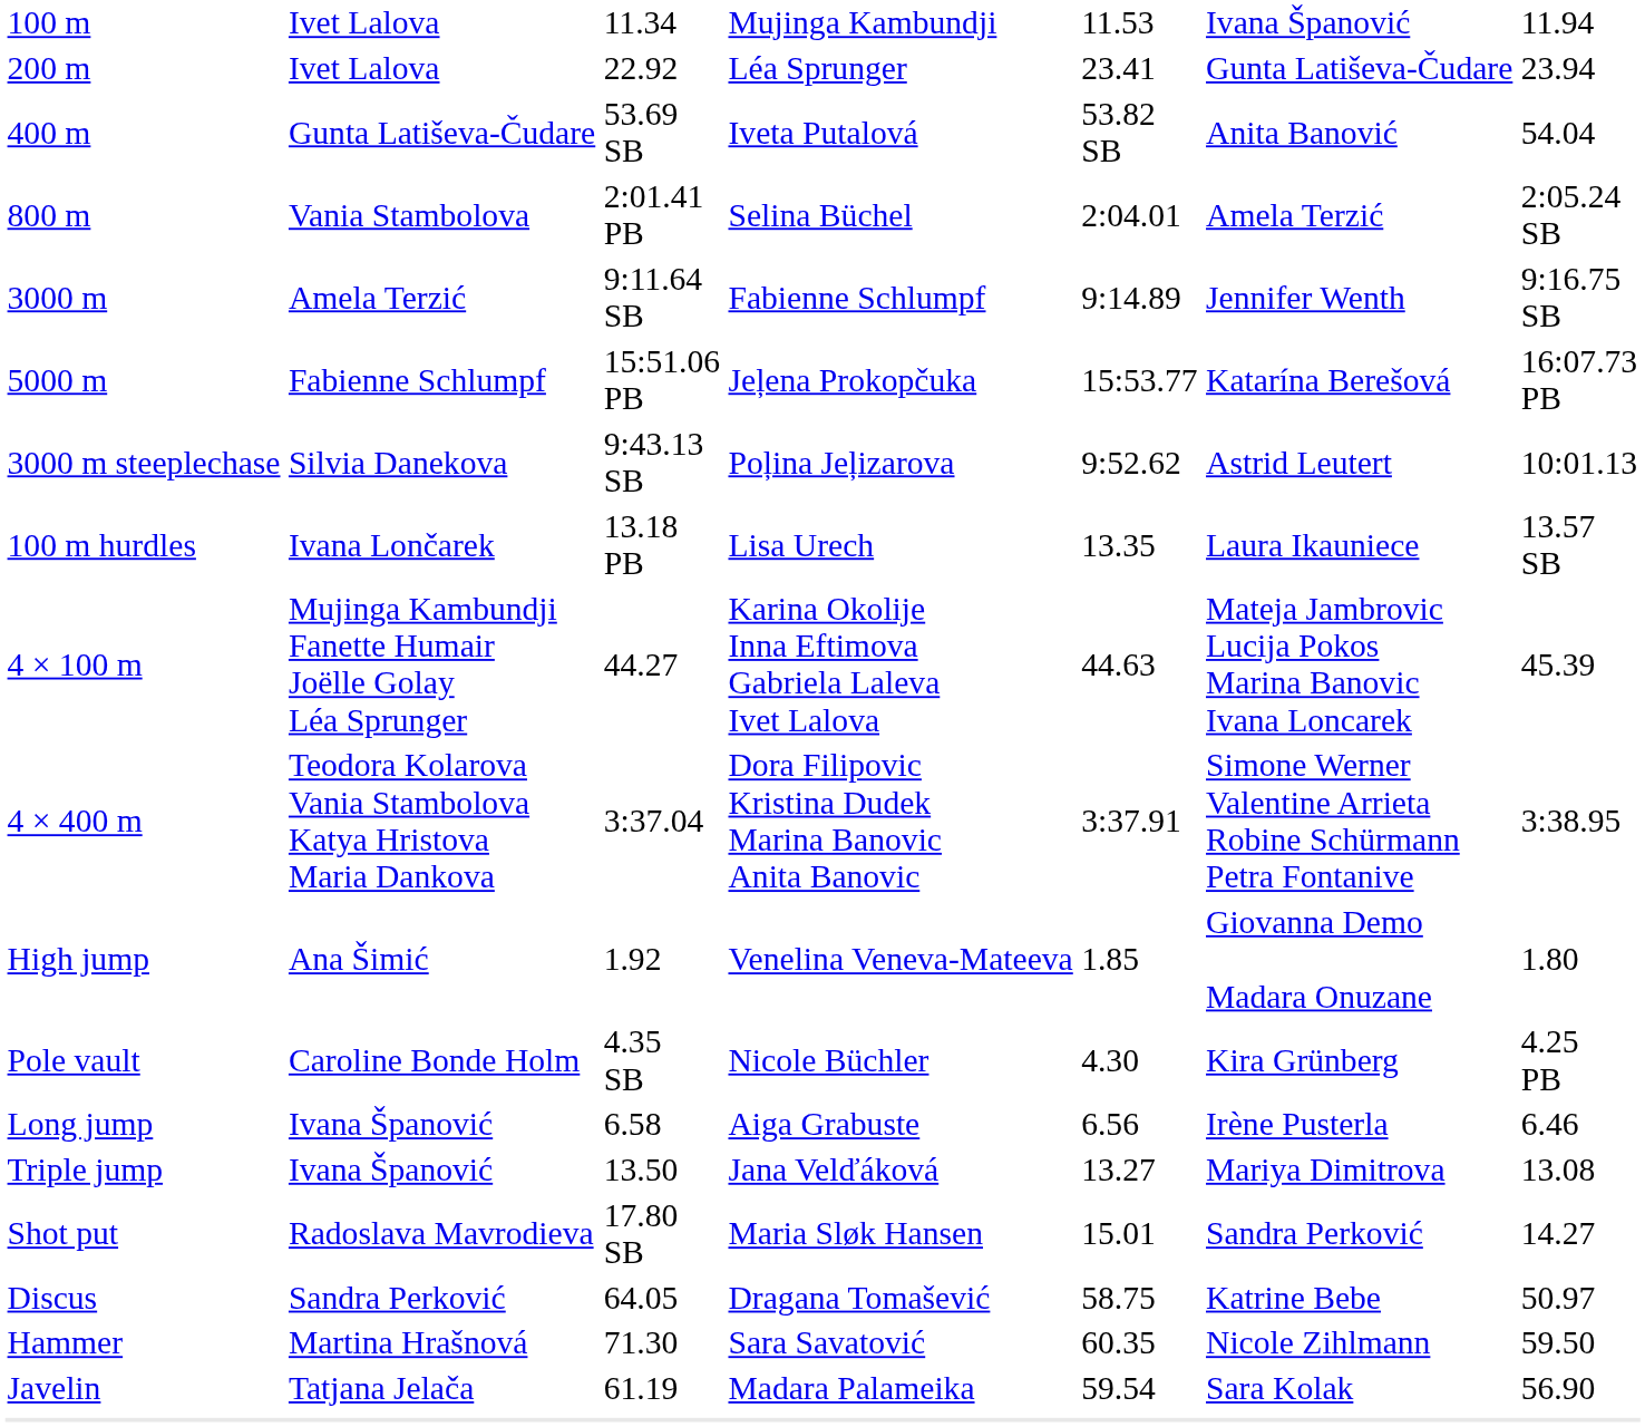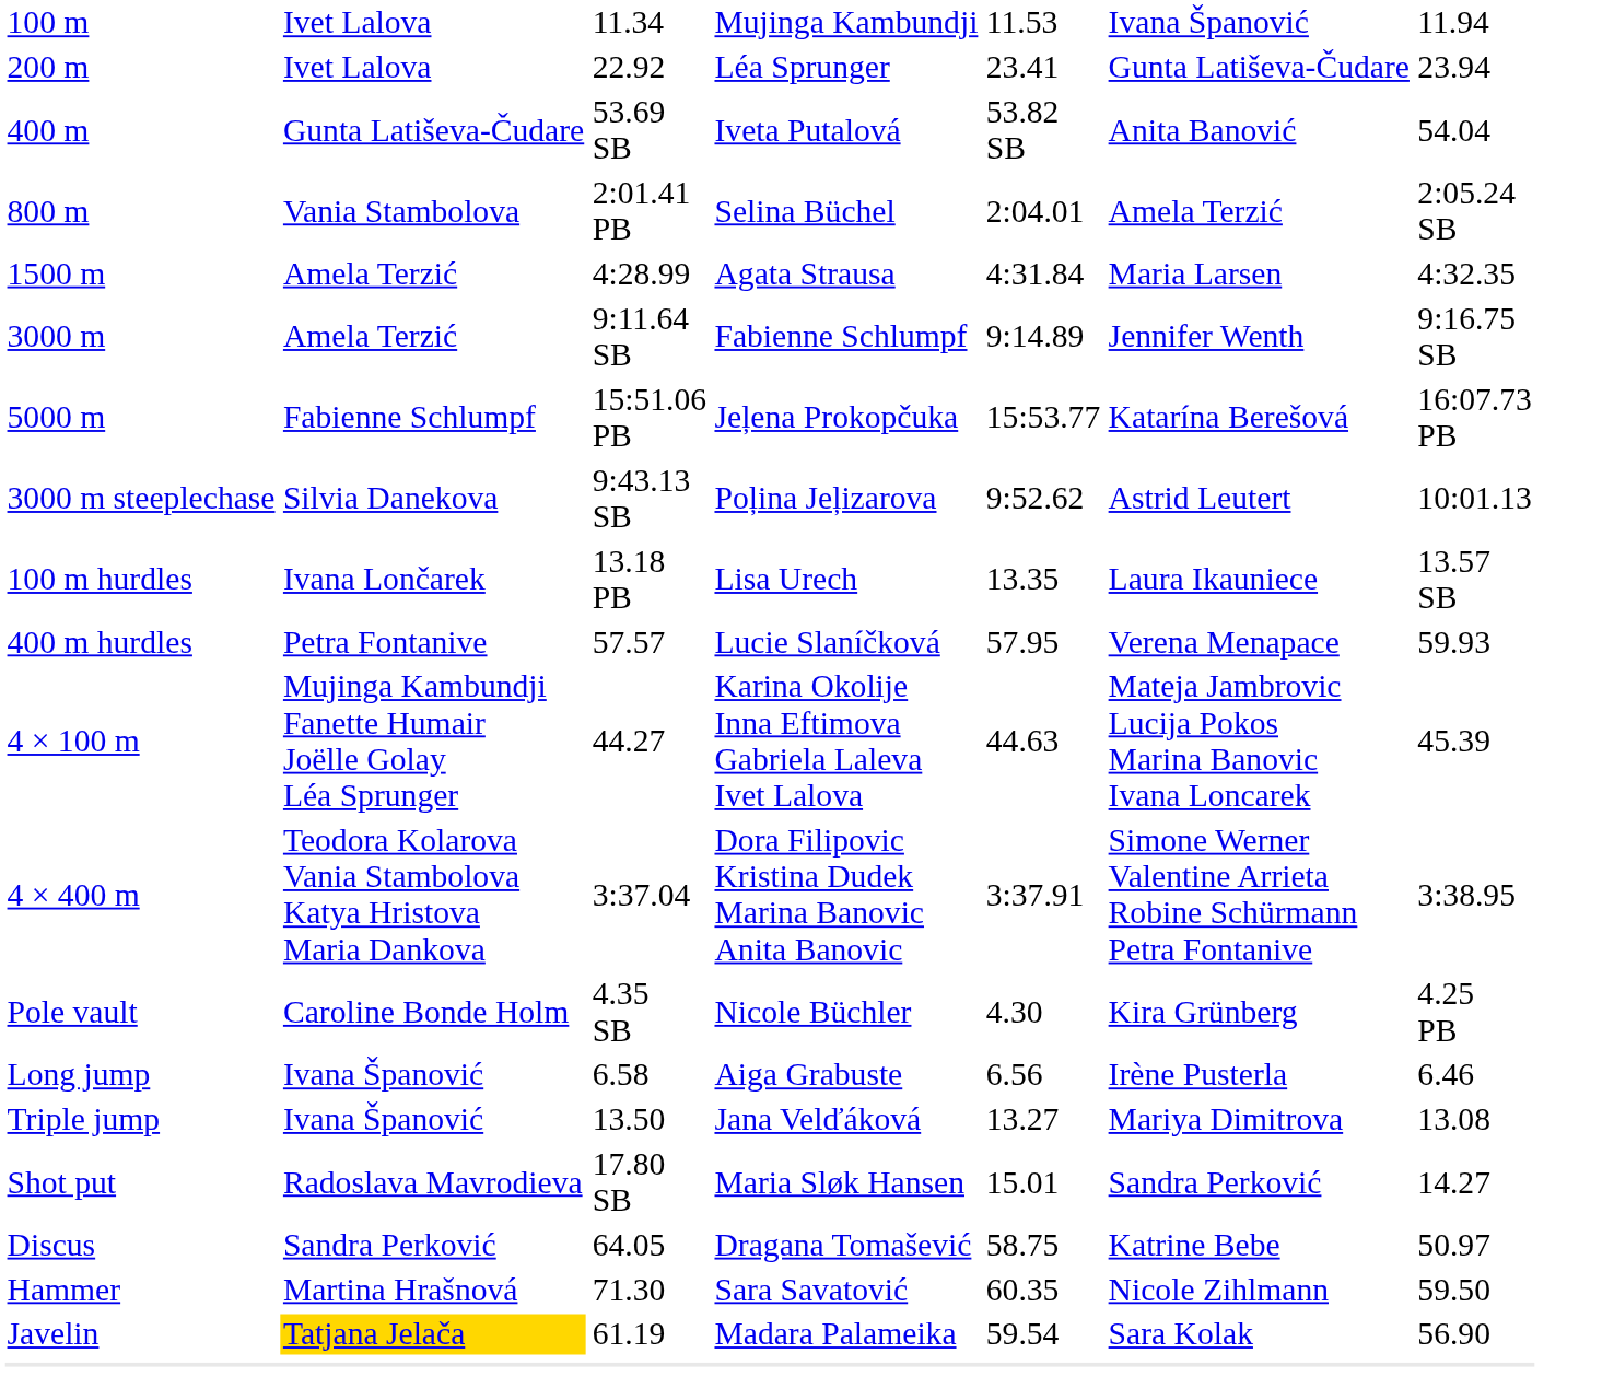 <table>
 <tr>
 <td><a href='#'>100 m</a></td>
 <td><a href='#'>Ivet Lalova</a><br></td>
 <td>11.34</td>
 <td><a href='#'>Mujinga Kambundji</a><br></td>
 <td>11.53</td>
 <td><a href='#'>Ivana Španović</a><br></td>
 <td>11.94</td>
 </tr>
 <tr>
 <td><a href='#'>200 m</a></td>
 <td><a href='#'>Ivet Lalova</a><br></td>
 <td>22.92</td>
 <td><a href='#'>Léa Sprunger</a><br></td>
 <td>23.41</td>
 <td><a href='#'>Gunta Latiševa-Čudare</a><br></td>
 <td>23.94</td>
 </tr>
 <tr>
 <td><a href='#'>400 m</a></td>
 <td><a href='#'>Gunta Latiševa-Čudare</a><br></td>
 <td>53.69<br>SB</td>
 <td><a href='#'>Iveta Putalová</a><br></td>
 <td>53.82<br>SB</td>
 <td><a href='#'>Anita Banović</a><br></td>
 <td>54.04</td>
 </tr>
 <tr>
 <td><a href='#'>800 m</a></td>
 <td><a href='#'>Vania Stambolova</a><br></td>
 <td>2:01.41<br>PB</td>
 <td><a href='#'>Selina Büchel</a><br></td>
 <td>2:04.01</td>
 <td><a href='#'>Amela Terzić</a><br></td>
 <td>2:05.24<br>SB</td>
 </tr>
 <tr>
+<td><a href='#'>1500 m</a></td>
+<td><a href='#'>Amela Terzić</a><br></td>
+<td>4:28.99</td>
+<td><a href='#'>Agata Strausa</a><br></td>
+<td>4:31.84</td>
+<td><a href='#'>Maria Larsen</a><br></td>
+<td>4:32.35</td>
+</tr>
+<tr>
 <td><a href='#'>3000 m</a></td>
 <td><a href='#'>Amela Terzić</a><br></td>
 <td>9:11.64<br>SB</td>
 <td><a href='#'>Fabienne Schlumpf</a><br></td>
 <td>9:14.89</td>
 <td><a href='#'>Jennifer Wenth</a><br></td>
 <td>9:16.75<br>SB</td>
 </tr>
 <tr>
 <td><a href='#'>5000 m</a></td>
 <td><a href='#'>Fabienne Schlumpf</a><br></td>
 <td>15:51.06<br>PB</td>
 <td><a href='#'>Jeļena Prokopčuka</a><br></td>
 <td>15:53.77</td>
 <td><a href='#'>Katarína Berešová</a><br></td>
 <td>16:07.73<br>PB</td>
 </tr>
 <tr>
 <td><a href='#'>3000 m steeplechase</a></td>
 <td><a href='#'>Silvia Danekova</a><br></td>
 <td>9:43.13<br>SB</td>
 <td><a href='#'>Poļina Jeļizarova</a><br></td>
 <td>9:52.62</td>
 <td><a href='#'>Astrid Leutert</a><br></td>
 <td>10:01.13</td>
 </tr>
 <tr>
 <td><a href='#'>100 m hurdles</a></td>
 <td><a href='#'>Ivana Lončarek</a><br></td>
 <td>13.18<br>PB</td>
 <td><a href='#'>Lisa Urech</a><br></td>
 <td>13.35</td>
 <td><a href='#'>Laura Ikauniece</a><br></td>
 <td>13.57<br>SB</td>
 </tr>
 <tr>
+<td><a href='#'>400 m hurdles</a></td>
+<td><a href='#'>Petra Fontanive</a><br></td>
+<td>57.57</td>
+<td><a href='#'>Lucie Slaníčková</a><br></td>
+<td>57.95</td>
+<td><a href='#'>Verena Menapace</a><br></td>
+<td>59.93</td>
+</tr>
+<tr>
 <td><a href='#'>4 × 100 m</a></td>
 <td><a href='#'>Mujinga Kambundji</a><br><a href='#'>Fanette Humair</a><br><a href='#'>Joëlle Golay</a><br><a href='#'>Léa Sprunger</a><br></td>
 <td>44.27</td>
 <td><a href='#'>Karina Okolije</a><br><a href='#'>Inna Eftimova</a><br><a href='#'>Gabriela Laleva</a><br><a href='#'>Ivet Lalova</a><br></td>
 <td>44.63</td>
 <td><a href='#'>Mateja Jambrovic</a><br><a href='#'>Lucija Pokos</a><br><a href='#'>Marina Banovic</a><br><a href='#'>Ivana Loncarek</a><br></td>
 <td>45.39</td>
 </tr>
 <tr>
 <td><a href='#'>4 × 400 m</a></td>
 <td><a href='#'>Teodora Kolarova</a><br><a href='#'>Vania Stambolova</a><br><a href='#'>Katya Hristova</a><br><a href='#'>Maria Dankova</a><br></td>
 <td>3:37.04</td>
 <td><a href='#'>Dora Filipovic</a><br><a href='#'>Kristina Dudek</a><br><a href='#'>Marina Banovic</a><br><a href='#'>Anita Banovic</a><br></td>
 <td>3:37.91</td>
 <td><a href='#'>Simone Werner</a><br><a href='#'>Valentine Arrieta</a><br><a href='#'>Robine Schürmann</a><br><a href='#'>Petra Fontanive</a><br></td>
 <td>3:38.95</td>
-</tr>
-<tr>
-<td><a href='#'>High jump</a></td>
-<td><a href='#'>Ana Šimić</a><br></td>
-<td>1.92</td>
-<td><a href='#'>Venelina Veneva-Mateeva</a><br></td>
-<td>1.85</td>
-<td><a href='#'>Giovanna Demo</a><br><br><a href='#'>Madara Onuzane</a><br></td>
-<td>1.80</td>
 </tr>
 <tr>
 <td><a href='#'>Pole vault</a></td>
 <td><a href='#'>Caroline Bonde Holm</a><br></td>
 <td>4.35<br>SB</td>
 <td><a href='#'>Nicole Büchler</a><br></td>
 <td>4.30</td>
 <td><a href='#'>Kira Grünberg</a><br></td>
 <td>4.25<br>PB</td>
 </tr>
 <tr>
 <td><a href='#'>Long jump</a></td>
 <td><a href='#'>Ivana Španović</a><br></td>
 <td>6.58</td>
 <td><a href='#'>Aiga Grabuste</a><br></td>
 <td>6.56</td>
 <td><a href='#'>Irène Pusterla</a><br></td>
 <td>6.46</td>
 </tr>
 <tr>
 <td><a href='#'>Triple jump</a></td>
 <td><a href='#'>Ivana Španović</a><br></td>
 <td>13.50</td>
 <td><a href='#'>Jana Velďáková</a><br></td>
 <td>13.27</td>
 <td><a href='#'>Mariya Dimitrova</a><br></td>
 <td>13.08</td>
 </tr>
 <tr>
 <td><a href='#'>Shot put</a></td>
 <td><a href='#'>Radoslava Mavrodieva</a><br></td>
 <td>17.80<br>SB</td>
 <td><a href='#'>Maria Sløk Hansen</a><br></td>
 <td>15.01</td>
 <td><a href='#'>Sandra Perković</a><br></td>
 <td>14.27</td>
 </tr>
 <tr>
 <td><a href='#'>Discus</a></td>
 <td><a href='#'>Sandra Perković</a><br></td>
 <td>64.05</td>
 <td><a href='#'>Dragana Tomašević</a><br></td>
 <td>58.75</td>
 <td><a href='#'>Katrine Bebe</a><br></td>
 <td>50.97</td>
 </tr>
 <tr>
 <td><a href='#'>Hammer</a></td>
 <td><a href='#'>Martina Hrašnová</a><br></td>
 <td>71.30</td>
 <td><a href='#'>Sara Savatović</a><br></td>
 <td>60.35</td>
 <td><a href='#'>Nicole Zihlmann</a><br></td>
 <td>59.50</td>
 </tr>
 <tr>
 <td><a href='#'>Javelin</a></td>
-<td><a href='#'>Tatjana Jelača</a><br></td>
+<td style="background: gold;"><a href='#'>Tatjana Jelača</a><br></td>
 <td>61.19</td>
 <td><a href='#'>Madara Palameika</a><br></td>
 <td>59.54</td>
 <td><a href='#'>Sara Kolak</a><br></td>
 <td>56.90</td>
 </tr>
 <tr>
 </tr>
 <tr bgcolor= e8e8e8>
 <td colspan=7></td>
 </tr>
 </table>
